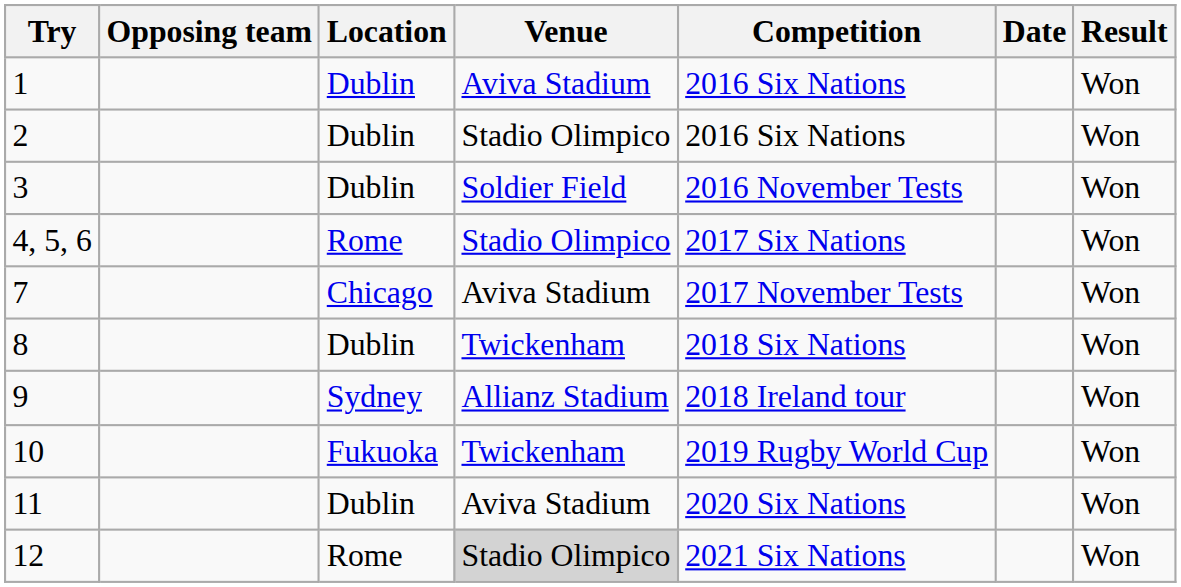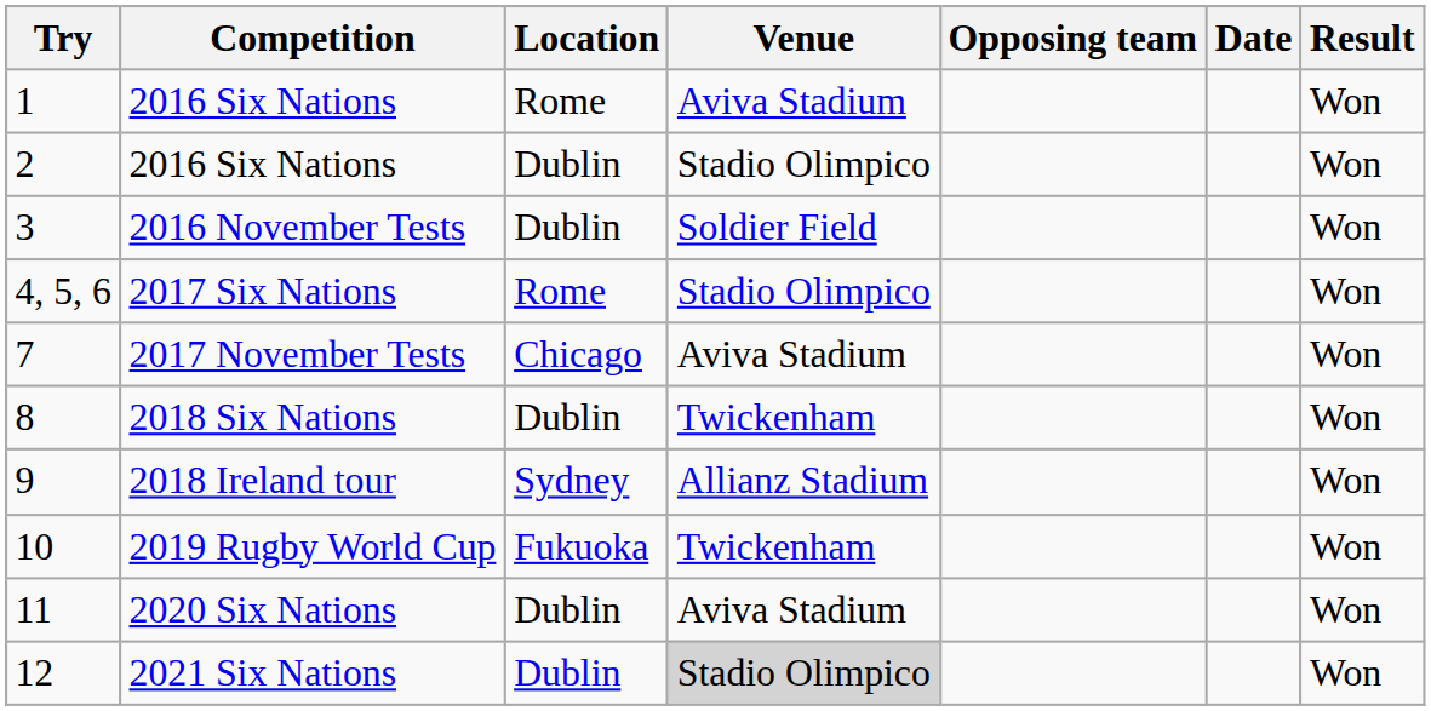 <table class="wikitable sortable" style="font-size:95%">
 <tr>
 <th>Try</th>
-<th>Opposing team</th>
+<th>Competition</th>
 <th>Location</th>
 <th>Venue</th>
-<th>Competition</th>
+<th>Opposing team</th>
 <th>Date</th>
 <th>Result</th>
 </tr>
 <tr>
 <td>1</td>
+<td><a href='#'>2016 Six Nations</a></td>
+<td>Rome</td>
+<td><a href='#'>Aviva Stadium</a></td>
 <td></td>
-<td><a href='#'>Dublin</a></td>
-<td><a href='#'>Aviva Stadium</a></td>
-<td><a href='#'>2016 Six Nations</a></td>
 <td></td>
 <td>Won</td>
 </tr>
 <tr>
 <td>2</td>
-<td></td>
+<td>2016 Six Nations</td>
 <td>Dublin</td>
 <td>Stadio Olimpico</td>
-<td>2016 Six Nations</td>
+<td></td>
 <td></td>
 <td>Won</td>
 </tr>
 <tr>
 <td>3</td>
-<td></td>
+<td><a href='#'>2016 November Tests</a></td>
 <td>Dublin</td>
 <td><a href='#'>Soldier Field</a></td>
-<td><a href='#'>2016 November Tests</a></td>
+<td></td>
 <td></td>
 <td>Won</td>
 </tr>
 <tr>
 <td>4, 5, 6</td>
-<td></td>
+<td><a href='#'>2017 Six Nations</a></td>
 <td><a href='#'>Rome</a></td>
 <td><a href='#'>Stadio Olimpico</a></td>
-<td><a href='#'>2017 Six Nations</a></td>
+<td></td>
 <td></td>
 <td>Won</td>
 </tr>
 <tr>
 <td>7</td>
-<td></td>
+<td><a href='#'>2017 November Tests</a></td>
 <td><a href='#'>Chicago</a></td>
 <td>Aviva Stadium</td>
-<td><a href='#'>2017 November Tests</a></td>
+<td></td>
 <td></td>
 <td>Won</td>
 </tr>
 <tr>
 <td>8</td>
-<td></td>
+<td><a href='#'>2018 Six Nations</a></td>
 <td>Dublin</td>
 <td><a href='#'>Twickenham</a></td>
-<td><a href='#'>2018 Six Nations</a></td>
+<td></td>
 <td></td>
 <td>Won</td>
 </tr>
 <tr>
 <td>9</td>
-<td></td>
+<td><a href='#'>2018 Ireland tour</a></td>
 <td><a href='#'>Sydney</a></td>
 <td><a href='#'>Allianz Stadium</a></td>
-<td><a href='#'>2018 Ireland tour</a></td>
+<td></td>
 <td></td>
 <td>Won</td>
 </tr>
 <tr>
 <td>10</td>
-<td></td>
+<td><a href='#'>2019 Rugby World Cup</a></td>
 <td><a href='#'>Fukuoka</a></td>
 <td><a href='#'>Twickenham</a></td>
-<td><a href='#'>2019 Rugby World Cup</a></td>
+<td></td>
 <td></td>
 <td>Won</td>
 </tr>
 <tr>
 <td>11</td>
-<td></td>
+<td><a href='#'>2020 Six Nations</a></td>
 <td>Dublin</td>
 <td>Aviva Stadium</td>
-<td><a href='#'>2020 Six Nations</a></td>
+<td></td>
 <td></td>
 <td>Won</td>
 </tr>
 <tr>
 <td>12</td>
+<td><a href='#'>2021 Six Nations</a></td>
+<td><a href='#'>Dublin</a></td>
+<td style="background: lightgrey;">Stadio Olimpico</td>
 <td></td>
-<td>Rome</td>
-<td style="background: lightgrey;">Stadio Olimpico</td>
-<td><a href='#'>2021 Six Nations</a></td>
 <td></td>
 <td>Won</td>
 </tr>
 </table>
